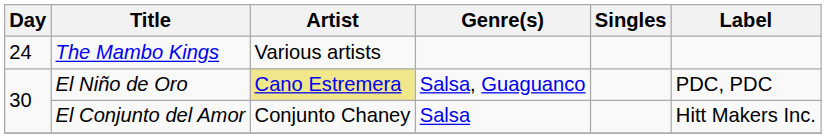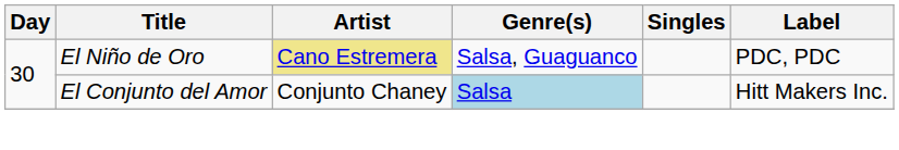 <table class="wikitable sortable" style="text-align: left;">
 <tr>
 <th>Day</th>
 <th>Title</th>
 <th>Artist</th>
 <th>Genre(s)</th>
 <th>Singles</th>
 <th>Label</th>
-</tr>
-<tr>
-<td>24</td>
-<td><em><a href='#'>The Mambo Kings</a></em></td>
-<td>Various artists</td>
-<td></td>
-<td></td>
-<td></td>
 </tr>
 <tr>
 <td rowspan="2">30</td>
 <td><em>El Niño de Oro</em></td>
 <td style="background: khaki;"><a href='#'>Cano Estremera</a></td>
 <td><a href='#'>Salsa</a>, <a href='#'>Guaguanco</a></td>
 <td></td>
 <td>PDC, PDC</td>
 </tr>
 <tr>
 <td><em>El Conjunto del Amor</em></td>
 <td>Conjunto Chaney</td>
-<td><a href='#'>Salsa</a></td>
+<td style="background: lightblue;"><a href='#'>Salsa</a></td>
 <td></td>
 <td>Hitt Makers Inc.</td>
 </tr>
 <tr>
 </tr>
 </table>
